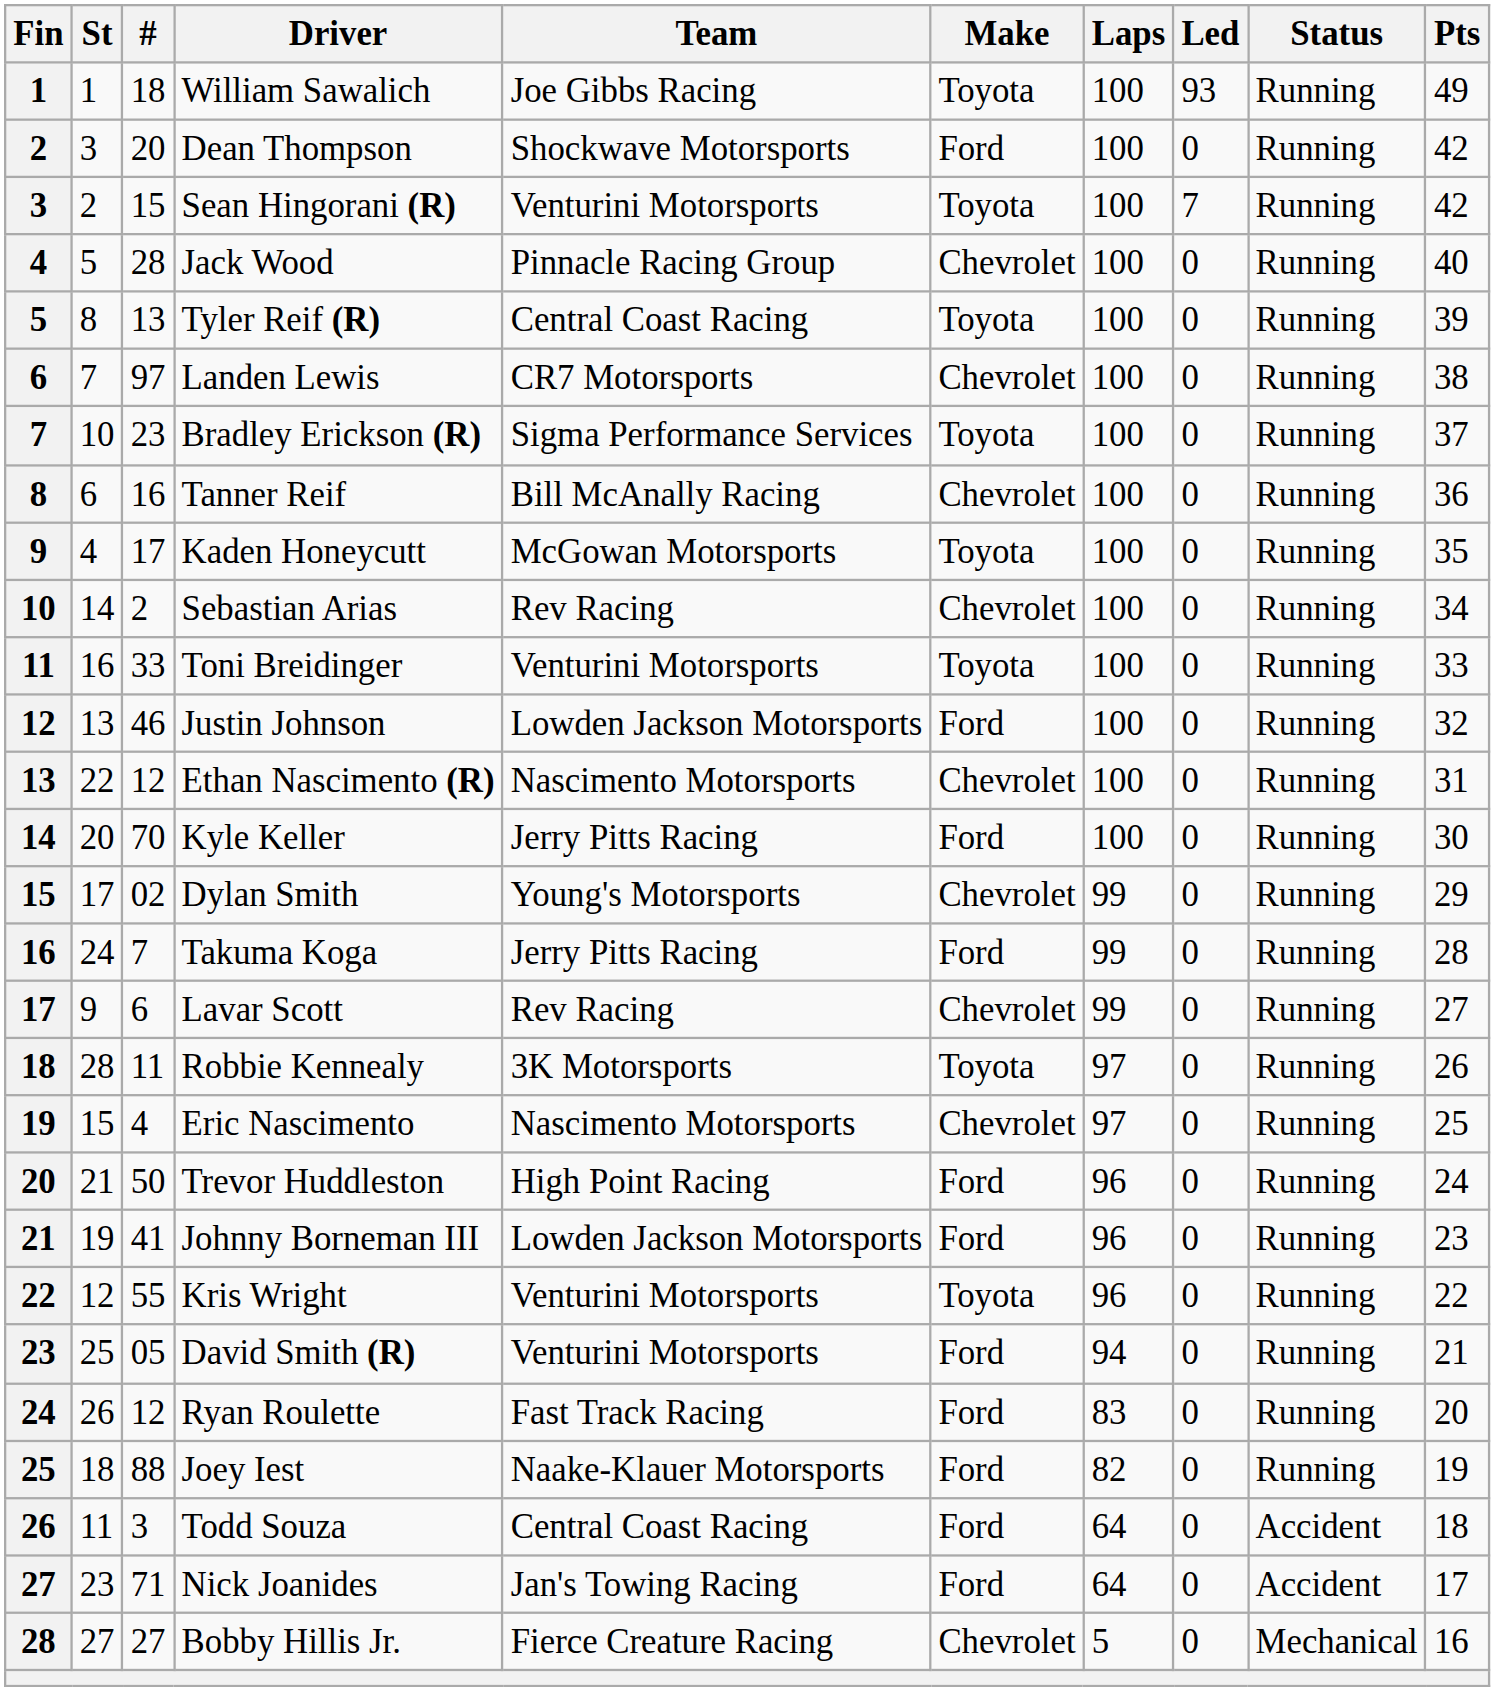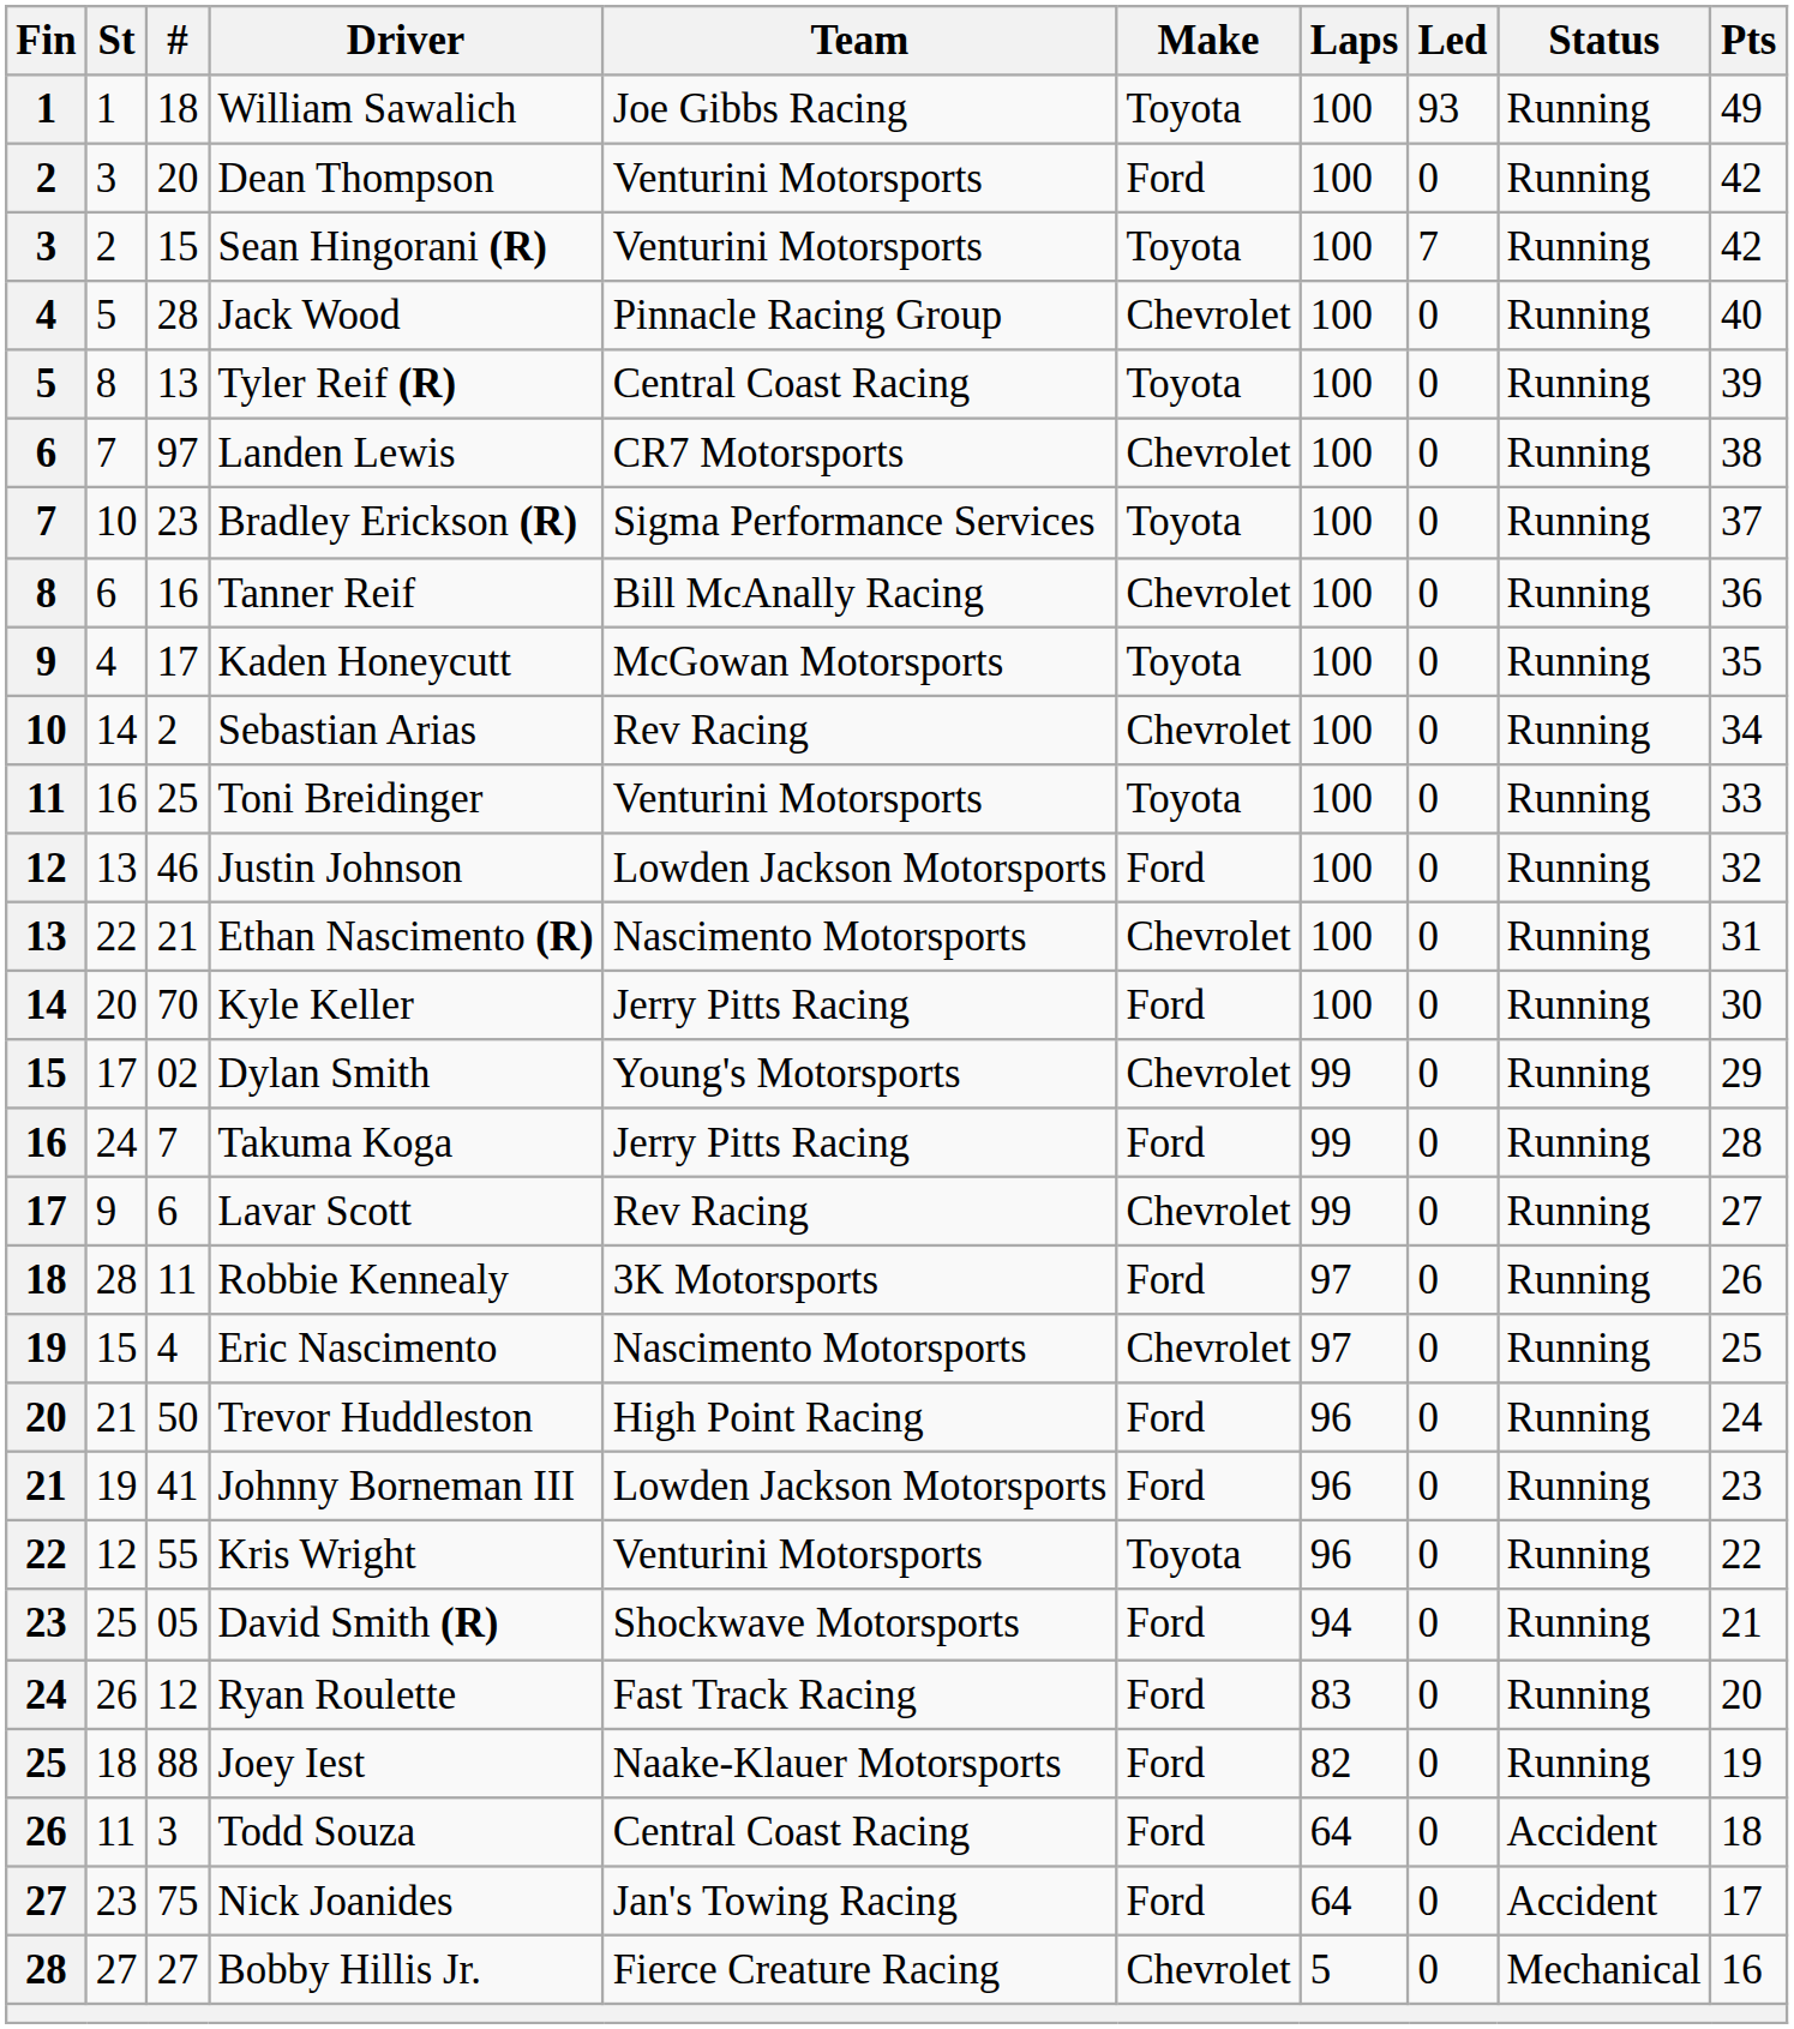 <table class="wikitable" style="font-size:95%">
 <tr>
 <th>Fin</th>
 <th>St</th>
 <th>#</th>
 <th>Driver</th>
 <th>Team</th>
 <th>Make</th>
 <th>Laps</th>
 <th>Led</th>
 <th>Status</th>
 <th>Pts</th>
 </tr>
 <tr>
 <th>1</th>
 <td>1</td>
 <td>18</td>
 <td>William Sawalich</td>
 <td>Joe Gibbs Racing</td>
 <td>Toyota</td>
 <td>100</td>
 <td>93</td>
 <td>Running</td>
 <td>49</td>
 </tr>
 <tr>
 <th>2</th>
 <td>3</td>
 <td>20</td>
 <td>Dean Thompson</td>
-<td>Shockwave Motorsports</td>
+<td>Venturini Motorsports</td>
 <td>Ford</td>
 <td>100</td>
 <td>0</td>
 <td>Running</td>
 <td>42</td>
 </tr>
 <tr>
 <th>3</th>
 <td>2</td>
 <td>15</td>
 <td>Sean Hingorani <strong>(R)</strong></td>
 <td>Venturini Motorsports</td>
 <td>Toyota</td>
 <td>100</td>
 <td>7</td>
 <td>Running</td>
 <td>42</td>
 </tr>
 <tr>
 <th>4</th>
 <td>5</td>
 <td>28</td>
 <td>Jack Wood</td>
 <td>Pinnacle Racing Group</td>
 <td>Chevrolet</td>
 <td>100</td>
 <td>0</td>
 <td>Running</td>
 <td>40</td>
 </tr>
 <tr>
 <th>5</th>
 <td>8</td>
 <td>13</td>
 <td>Tyler Reif <strong>(R)</strong></td>
 <td>Central Coast Racing</td>
 <td>Toyota</td>
 <td>100</td>
 <td>0</td>
 <td>Running</td>
 <td>39</td>
 </tr>
 <tr>
 <th>6</th>
 <td>7</td>
 <td>97</td>
 <td>Landen Lewis</td>
 <td>CR7 Motorsports</td>
 <td>Chevrolet</td>
 <td>100</td>
 <td>0</td>
 <td>Running</td>
 <td>38</td>
 </tr>
 <tr>
 <th>7</th>
 <td>10</td>
 <td>23</td>
 <td>Bradley Erickson <strong>(R)</strong></td>
 <td>Sigma Performance Services</td>
 <td>Toyota</td>
 <td>100</td>
 <td>0</td>
 <td>Running</td>
 <td>37</td>
 </tr>
 <tr>
 <th>8</th>
 <td>6</td>
 <td>16</td>
 <td>Tanner Reif</td>
 <td>Bill McAnally Racing</td>
 <td>Chevrolet</td>
 <td>100</td>
 <td>0</td>
 <td>Running</td>
 <td>36</td>
 </tr>
 <tr>
 <th>9</th>
 <td>4</td>
 <td>17</td>
 <td>Kaden Honeycutt</td>
 <td>McGowan Motorsports</td>
 <td>Toyota</td>
 <td>100</td>
 <td>0</td>
 <td>Running</td>
 <td>35</td>
 </tr>
 <tr>
 <th>10</th>
 <td>14</td>
 <td>2</td>
 <td>Sebastian Arias</td>
 <td>Rev Racing</td>
 <td>Chevrolet</td>
 <td>100</td>
 <td>0</td>
 <td>Running</td>
 <td>34</td>
 </tr>
 <tr>
 <th>11</th>
 <td>16</td>
-<td>33</td>
+<td>25</td>
 <td>Toni Breidinger</td>
 <td>Venturini Motorsports</td>
 <td>Toyota</td>
 <td>100</td>
 <td>0</td>
 <td>Running</td>
 <td>33</td>
 </tr>
 <tr>
 <th>12</th>
 <td>13</td>
 <td>46</td>
 <td>Justin Johnson</td>
 <td>Lowden Jackson Motorsports</td>
 <td>Ford</td>
 <td>100</td>
 <td>0</td>
 <td>Running</td>
 <td>32</td>
 </tr>
 <tr>
 <th>13</th>
 <td>22</td>
-<td>12</td>
+<td>21</td>
 <td>Ethan Nascimento <strong>(R)</strong></td>
 <td>Nascimento Motorsports</td>
 <td>Chevrolet</td>
 <td>100</td>
 <td>0</td>
 <td>Running</td>
 <td>31</td>
 </tr>
 <tr>
 <th>14</th>
 <td>20</td>
 <td>70</td>
 <td>Kyle Keller</td>
 <td>Jerry Pitts Racing</td>
 <td>Ford</td>
 <td>100</td>
 <td>0</td>
 <td>Running</td>
 <td>30</td>
 </tr>
 <tr>
 <th>15</th>
 <td>17</td>
 <td>02</td>
 <td>Dylan Smith</td>
 <td>Young's Motorsports</td>
 <td>Chevrolet</td>
 <td>99</td>
 <td>0</td>
 <td>Running</td>
 <td>29</td>
 </tr>
 <tr>
 <th>16</th>
 <td>24</td>
 <td>7</td>
 <td>Takuma Koga</td>
 <td>Jerry Pitts Racing</td>
 <td>Ford</td>
 <td>99</td>
 <td>0</td>
 <td>Running</td>
 <td>28</td>
 </tr>
 <tr>
 <th>17</th>
 <td>9</td>
 <td>6</td>
 <td>Lavar Scott</td>
 <td>Rev Racing</td>
 <td>Chevrolet</td>
 <td>99</td>
 <td>0</td>
 <td>Running</td>
 <td>27</td>
 </tr>
 <tr>
 <th>18</th>
 <td>28</td>
 <td>11</td>
 <td>Robbie Kennealy</td>
 <td>3K Motorsports</td>
-<td>Toyota</td>
+<td>Ford</td>
 <td>97</td>
 <td>0</td>
 <td>Running</td>
 <td>26</td>
 </tr>
 <tr>
 <th>19</th>
 <td>15</td>
 <td>4</td>
 <td>Eric Nascimento</td>
 <td>Nascimento Motorsports</td>
 <td>Chevrolet</td>
 <td>97</td>
 <td>0</td>
 <td>Running</td>
 <td>25</td>
 </tr>
 <tr>
 <th>20</th>
 <td>21</td>
 <td>50</td>
 <td>Trevor Huddleston</td>
 <td>High Point Racing</td>
 <td>Ford</td>
 <td>96</td>
 <td>0</td>
 <td>Running</td>
 <td>24</td>
 </tr>
 <tr>
 <th>21</th>
 <td>19</td>
 <td>41</td>
 <td>Johnny Borneman III</td>
 <td>Lowden Jackson Motorsports</td>
 <td>Ford</td>
 <td>96</td>
 <td>0</td>
 <td>Running</td>
 <td>23</td>
 </tr>
 <tr>
 <th>22</th>
 <td>12</td>
 <td>55</td>
 <td>Kris Wright</td>
 <td>Venturini Motorsports</td>
 <td>Toyota</td>
 <td>96</td>
 <td>0</td>
 <td>Running</td>
 <td>22</td>
 </tr>
 <tr>
 <th>23</th>
 <td>25</td>
 <td>05</td>
 <td>David Smith <strong>(R)</strong></td>
-<td>Venturini Motorsports</td>
+<td>Shockwave Motorsports</td>
 <td>Ford</td>
 <td>94</td>
 <td>0</td>
 <td>Running</td>
 <td>21</td>
 </tr>
 <tr>
 <th>24</th>
 <td>26</td>
 <td>12</td>
 <td>Ryan Roulette</td>
 <td>Fast Track Racing</td>
 <td>Ford</td>
 <td>83</td>
 <td>0</td>
 <td>Running</td>
 <td>20</td>
 </tr>
 <tr>
 <th>25</th>
 <td>18</td>
 <td>88</td>
 <td>Joey Iest</td>
 <td>Naake-Klauer Motorsports</td>
 <td>Ford</td>
 <td>82</td>
 <td>0</td>
 <td>Running</td>
 <td>19</td>
 </tr>
 <tr>
 <th>26</th>
 <td>11</td>
 <td>3</td>
 <td>Todd Souza</td>
 <td>Central Coast Racing</td>
 <td>Ford</td>
 <td>64</td>
 <td>0</td>
 <td>Accident</td>
 <td>18</td>
 </tr>
 <tr>
 <th>27</th>
 <td>23</td>
-<td>71</td>
+<td>75</td>
 <td>Nick Joanides</td>
 <td>Jan's Towing Racing</td>
 <td>Ford</td>
 <td>64</td>
 <td>0</td>
 <td>Accident</td>
 <td>17</td>
 </tr>
 <tr>
 <th>28</th>
 <td>27</td>
 <td>27</td>
 <td>Bobby Hillis Jr.</td>
 <td>Fierce Creature Racing</td>
 <td>Chevrolet</td>
 <td>5</td>
 <td>0</td>
 <td>Mechanical</td>
 <td>16</td>
 </tr>
 <tr>
 <th colspan="10"></th>
 </tr>
 </table>
